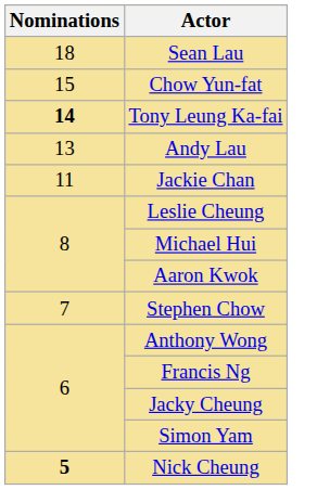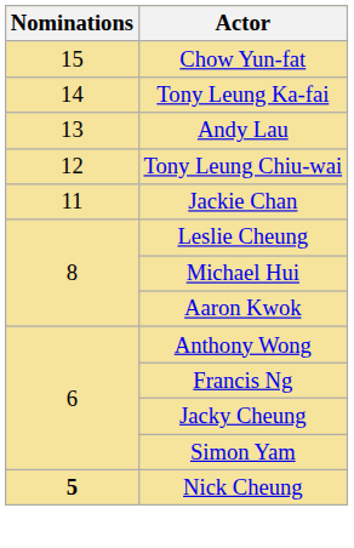 <table class="wikitable" rowspan=2 cellpadding="4" style="text-align: center; border:1; background: #f6e39c">
 <tr>
 <th scope="col" width="55">Nominations</th>
 <th scope="col" align="center">Actor</th>
 </tr>
 <tr>
-<td rowspan=1 style="text-align:center">18</td>
-<td><a href='#'>Sean Lau</a></td>
-</tr>
-<tr>
 <td rowspan=1 style="text-align:center">15</td>
 <td><a href='#'>Chow Yun-fat</a></td>
 </tr>
 <tr>
-<td rowspan=1 style="text-align:center"><strong>14</strong></td>
+<td rowspan=1 style="text-align:center">14</td>
 <td><a href='#'>Tony Leung Ka-fai</a></td>
 </tr>
 <tr>
 <td rowspan=1 style="text-align:center">13</td>
 <td><a href='#'>Andy Lau</a></td>
+</tr>
+<tr>
+<td rowspan=1 style="text-align:center">12</td>
+<td><a href='#'>Tony Leung Chiu-wai</a></td>
 </tr>
 <tr>
 <td rowspan=1 style="text-align:center">11</td>
 <td><a href='#'>Jackie Chan</a></td>
 </tr>
 <tr>
 <td rowspan=3 style="text-align:center">8</td>
 <td><a href='#'>Leslie Cheung</a></td>
 </tr>
 <tr>
 <td><a href='#'>Michael Hui</a></td>
 </tr>
 <tr>
 <td><a href='#'>Aaron Kwok</a></td>
-</tr>
-<tr>
-<td rowspan=1 style="text-align:center">7</td>
-<td><a href='#'>Stephen Chow</a></td>
 </tr>
 <tr>
 <td rowspan=4 style="text-align:center">6</td>
 <td><a href='#'>Anthony Wong</a></td>
 </tr>
 <tr>
 <td><a href='#'>Francis Ng</a></td>
 </tr>
 <tr>
 <td><a href='#'>Jacky Cheung</a></td>
 </tr>
 <tr>
 <td><a href='#'>Simon Yam</a></td>
 </tr>
 <tr>
 <td rowspan=1 style="text-align:center"><strong>5</strong></td>
 <td><a href='#'>Nick Cheung</a></td>
 </tr>
 </table>
